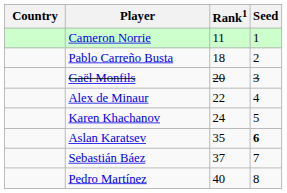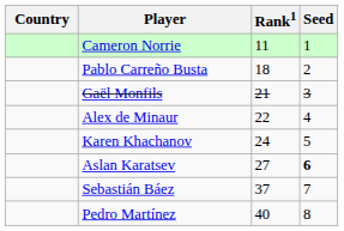 <table class="sortable wikitable">
 <tr>
 <th width="70">Country</th>
 <th width="175">Player</th>
 <th>Rank<sup>1</sup></th>
 <th>Seed</th>
 </tr>
 <tr bgcolor=#cfc>
 <td></td>
 <td><a href='#'>Cameron Norrie</a></td>
 <td>11</td>
 <td>1</td>
 </tr>
 <tr>
 <td></td>
 <td><a href='#'>Pablo Carreño Busta</a></td>
 <td>18</td>
 <td>2</td>
 </tr>
 <tr>
 <td><s></s></td>
 <td><s><a href='#'>Gaël Monfils</a></s></td>
-<td><s>20</s></td>
+<td><s>21</s></td>
 <td><s>3</s></td>
 </tr>
 <tr>
 <td></td>
 <td><a href='#'>Alex de Minaur</a></td>
 <td>22</td>
 <td>4</td>
 </tr>
 <tr>
 <td></td>
 <td><a href='#'>Karen Khachanov</a></td>
 <td>24</td>
 <td>5</td>
 </tr>
 <tr>
 <td></td>
 <td><a href='#'>Aslan Karatsev</a></td>
-<td>35</td>
+<td>27</td>
 <td><strong>6</strong></td>
 </tr>
 <tr>
 <td></td>
 <td><a href='#'>Sebastián Báez</a></td>
 <td>37</td>
 <td>7</td>
 </tr>
 <tr>
 <td></td>
 <td><a href='#'>Pedro Martínez</a></td>
 <td>40</td>
 <td>8</td>
 </tr>
 </table>
